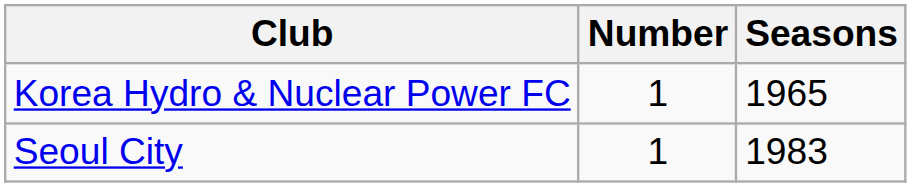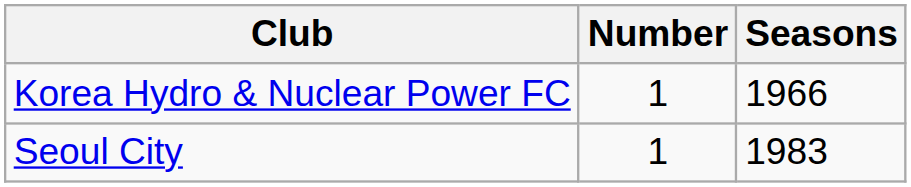 <table class="wikitable sortable">
 <tr>
 <th>Club</th>
 <th>Number</th>
 <th>Seasons</th>
 </tr>
 <tr>
 <td><a href='#'>Korea Hydro & Nuclear Power FC</a></td>
 <td style="text-align:center">1</td>
-<td>1965</td>
+<td>1966</td>
 </tr>
 <tr>
 <td><a href='#'>Seoul City</a></td>
 <td style="text-align:center">1</td>
 <td>1983</td>
 </tr>
 </table>
